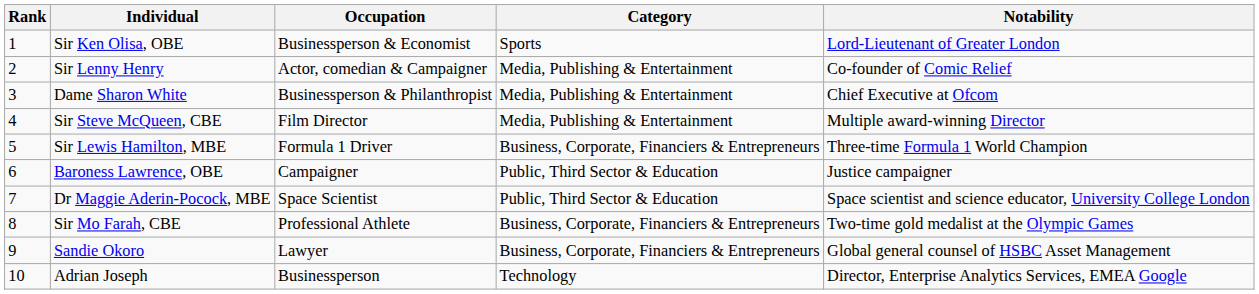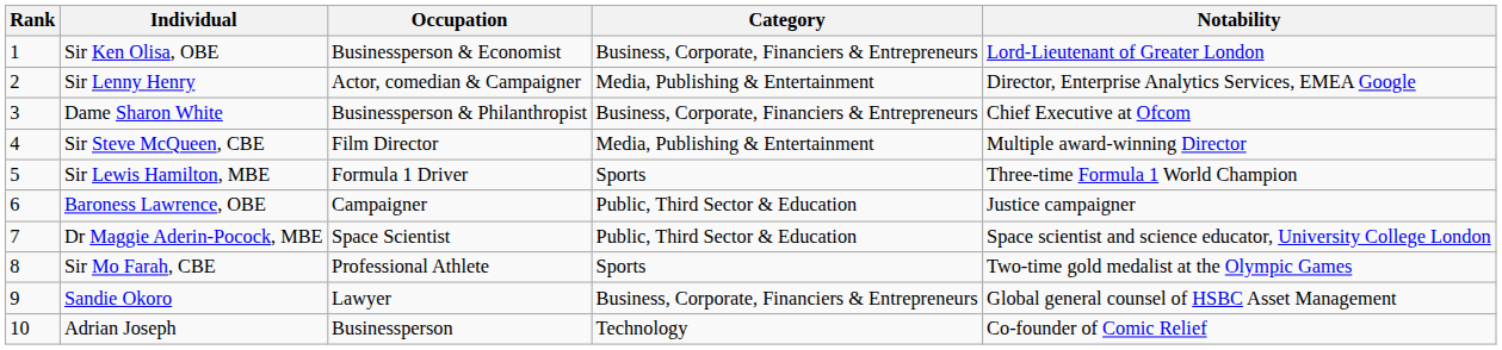 <table class="wikitable sortable">
 <tr>
 <th>Rank</th>
 <th>Individual</th>
 <th>Occupation</th>
 <th>Category</th>
 <th>Notability</th>
 </tr>
 <tr>
 <td>1</td>
 <td>Sir <a href='#'>Ken Olisa</a>, OBE</td>
 <td>Businessperson & Economist</td>
-<td>Sports</td>
+<td>Business, Corporate, Financiers & Entrepreneurs</td>
 <td><a href='#'>Lord-Lieutenant of Greater London</a></td>
 </tr>
 <tr>
 <td>2</td>
 <td>Sir <a href='#'>Lenny Henry</a></td>
 <td>Actor, comedian & Campaigner</td>
 <td>Media, Publishing & Entertainment</td>
-<td>Co-founder of <a href='#'>Comic Relief</a></td>
+<td>Director, Enterprise Analytics Services, EMEA <a href='#'>Google</a></td>
 </tr>
 <tr>
 <td>3</td>
 <td>Dame <a href='#'>Sharon White</a></td>
 <td>Businessperson & Philanthropist</td>
-<td>Media, Publishing & Entertainment</td>
+<td>Business, Corporate, Financiers & Entrepreneurs</td>
 <td>Chief Executive at <a href='#'>Ofcom</a></td>
 </tr>
 <tr>
 <td>4</td>
 <td>Sir <a href='#'>Steve McQueen</a>, CBE</td>
 <td>Film Director</td>
 <td>Media, Publishing & Entertainment</td>
 <td>Multiple award-winning <a href='#'>Director</a></td>
 </tr>
 <tr>
 <td>5</td>
 <td>Sir <a href='#'>Lewis Hamilton</a>, MBE</td>
 <td>Formula 1 Driver</td>
-<td>Business, Corporate, Financiers & Entrepreneurs</td>
+<td>Sports</td>
 <td>Three-time <a href='#'>Formula 1</a> World Champion</td>
 </tr>
 <tr>
 <td>6</td>
 <td><a href='#'>Baroness Lawrence</a>, OBE</td>
 <td>Campaigner</td>
 <td>Public, Third Sector & Education</td>
 <td>Justice campaigner</td>
 </tr>
 <tr>
 <td>7</td>
 <td>Dr <a href='#'>Maggie Aderin-Pocock</a>, MBE</td>
 <td>Space Scientist</td>
 <td>Public, Third Sector & Education</td>
 <td>Space scientist and science educator, <a href='#'>University College London</a></td>
 </tr>
 <tr>
 <td>8</td>
 <td>Sir <a href='#'>Mo Farah</a>, CBE</td>
 <td>Professional Athlete</td>
-<td>Business, Corporate, Financiers & Entrepreneurs</td>
+<td>Sports</td>
 <td>Two-time gold medalist at the <a href='#'>Olympic Games</a></td>
 </tr>
 <tr>
 <td>9</td>
 <td><a href='#'>Sandie Okoro</a></td>
 <td>Lawyer</td>
 <td>Business, Corporate, Financiers & Entrepreneurs</td>
 <td>Global general counsel of <a href='#'>HSBC</a> Asset Management</td>
 </tr>
 <tr>
 <td>10</td>
 <td>Adrian Joseph</td>
 <td>Businessperson</td>
 <td>Technology</td>
-<td>Director, Enterprise Analytics Services, EMEA <a href='#'>Google</a></td>
+<td>Co-founder of <a href='#'>Comic Relief</a></td>
 </tr>
 </table>
